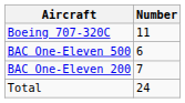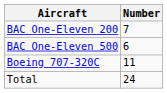 <table class="wikitable">
 <tr>
 <th>Aircraft</th>
 <th>Number</th>
 </tr>
 <tr>
-<td><a href='#'>Boeing 707-320C</a></td>
-<td>11</td>
+<td><a href='#'>BAC One-Eleven 200</a></td>
+<td>7</td>
 </tr>
 <tr>
 <td><a href='#'>BAC One-Eleven 500</a></td>
 <td>6</td>
 </tr>
 <tr>
-<td><a href='#'>BAC One-Eleven 200</a></td>
-<td>7</td>
+<td><a href='#'>Boeing 707-320C</a></td>
+<td>11</td>
 </tr>
 <tr>
 <td>Total</td>
 <td>24</td>
 </tr>
 </table>
